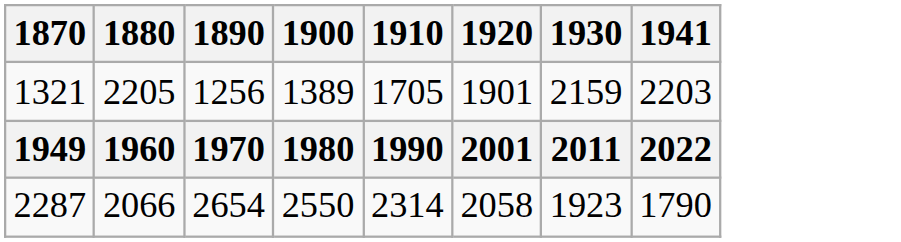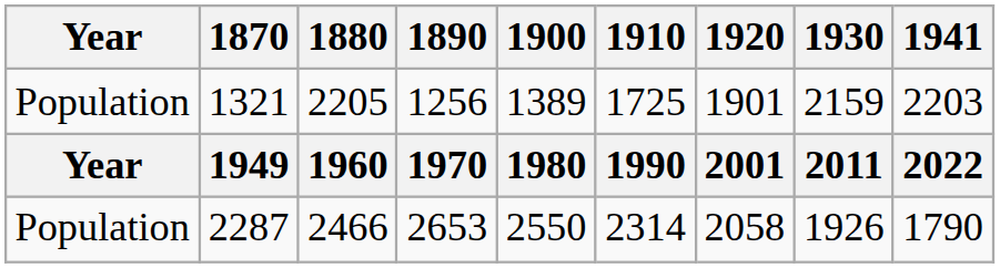 <table class="wikitable">
 <tr>
+<th>Year</th>
 <th>1870</th>
 <th>1880</th>
 <th>1890</th>
 <th>1900</th>
 <th>1910</th>
 <th>1920</th>
 <th>1930</th>
 <th>1941</th>
 </tr>
 <tr>
+<td>Population</td>
 <td>1321</td>
 <td>2205</td>
 <td>1256</td>
 <td>1389</td>
-<td>1705</td>
+<td>1725</td>
 <td>1901</td>
 <td>2159</td>
 <td>2203</td>
 </tr>
 <tr>
+<th>Year</th>
 <th>1949</th>
 <th>1960</th>
 <th>1970</th>
 <th>1980</th>
 <th>1990</th>
 <th>2001</th>
 <th>2011</th>
 <th>2022</th>
 </tr>
 <tr>
+<td>Population</td>
 <td>2287</td>
-<td>2066</td>
-<td>2654</td>
+<td>2466</td>
+<td>2653</td>
 <td>2550</td>
 <td>2314</td>
 <td>2058</td>
-<td>1923</td>
+<td>1926</td>
 <td>1790</td>
 </tr>
 </table>
